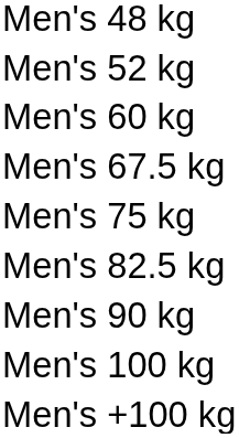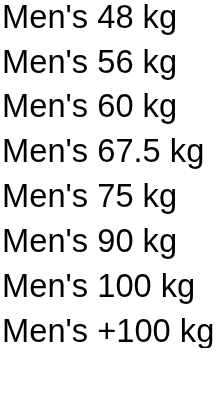 <table>
 <tr>
 <td>Men's 48 kg</td>
 <td></td>
 <td></td>
 <td></td>
 </tr>
 <tr>
-<td>Men's 52 kg</td>
+<td>Men's 56 kg</td>
 <td></td>
 <td></td>
 <td></td>
 </tr>
 <tr>
 <td>Men's 60 kg</td>
 <td></td>
 <td></td>
 <td></td>
 </tr>
 <tr>
 <td>Men's 67.5 kg</td>
 <td></td>
 <td></td>
 <td></td>
 </tr>
 <tr>
 <td>Men's 75 kg</td>
 <td></td>
 <td></td>
 <td></td>
 </tr>
 <tr>
-<td>Men's 82.5 kg</td>
-<td></td>
-<td></td>
-<td></td>
-</tr>
-<tr>
 <td>Men's 90 kg</td>
 <td></td>
 <td></td>
 <td></td>
 </tr>
 <tr>
 <td>Men's 100 kg</td>
 <td></td>
 <td></td>
 <td></td>
 </tr>
 <tr>
 <td>Men's +100 kg</td>
 <td></td>
 <td></td>
 <td></td>
 </tr>
 </table>
